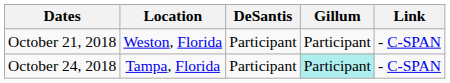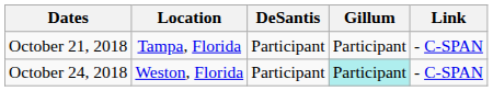 <table class="wikitable" style="text-align:center">
 <tr>
 <th>Dates</th>
 <th>Location</th>
 <th>DeSantis</th>
 <th>Gillum</th>
 <th>Link</th>
 </tr>
 <tr>
 <td>October 21, 2018</td>
-<td><a href='#'>Weston</a>, <a href='#'>Florida</a></td>
+<td><a href='#'>Tampa</a>, <a href='#'>Florida</a></td>
 <td>Participant</td>
 <td>Participant</td>
 <td align=left> - <a href='#'>C-SPAN</a></td>
 </tr>
 <tr>
 <td>October 24, 2018</td>
-<td><a href='#'>Tampa</a>, <a href='#'>Florida</a></td>
+<td><a href='#'>Weston</a>, <a href='#'>Florida</a></td>
 <td>Participant</td>
 <td style="background: paleturquoise;">Participant</td>
 <td align=left> - <a href='#'>C-SPAN</a></td>
 </tr>
 </table>
